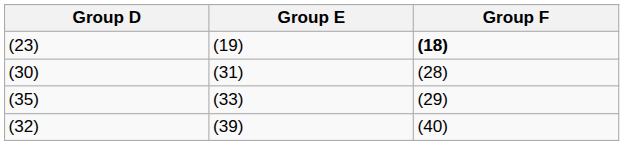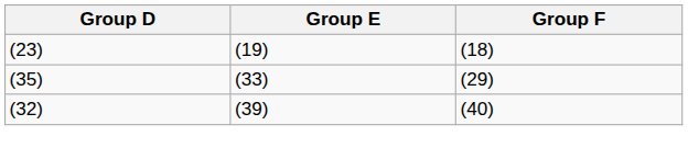 <table class="wikitable" width=65%>
 <tr>
 <th width=33%>Group D</th>
 <th width=33%>Group E</th>
 <th width=33%>Group F</th>
 </tr>
 <tr>
 <td> (23)</td>
 <td> (19)</td>
-<td><strong> (18)</strong></td>
-</tr>
-<tr>
-<td> (30)</td>
-<td> (31)</td>
-<td> (28)</td>
+<td> (18)</td>
 </tr>
 <tr>
 <td> (35)</td>
 <td> (33)</td>
 <td> (29)</td>
 </tr>
 <tr>
 <td> (32)</td>
 <td> (39)</td>
 <td> (40)</td>
 </tr>
 </table>
